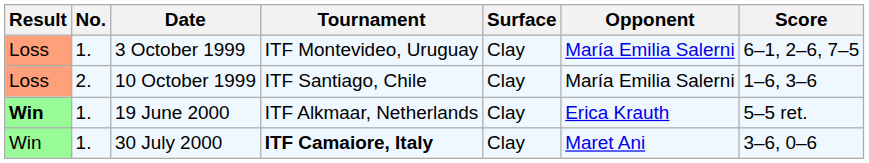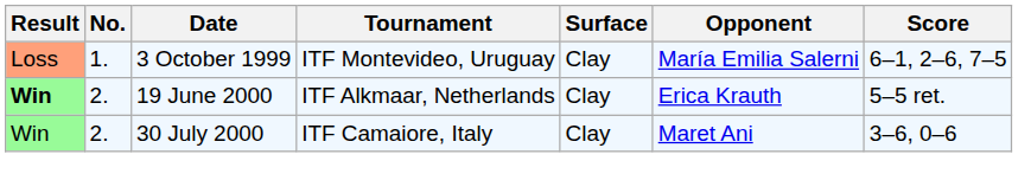 <table class="sortable wikitable" style="font-size:97%;">
 <tr>
 <th>Result</th>
 <th>No.</th>
 <th>Date</th>
 <th>Tournament</th>
 <th>Surface</th>
 <th>Opponent</th>
 <th>Score</th>
 </tr>
 <tr style="background:#f0f8ff;">
 <td style="background:#ffa07a;">Loss</td>
 <td>1.</td>
 <td>3 October 1999</td>
 <td>ITF Montevideo, Uruguay</td>
 <td>Clay</td>
 <td> <a href='#'>María Emilia Salerni</a></td>
 <td>6–1, 2–6, 7–5</td>
 </tr>
 <tr style="background:#f0f8ff;">
-<td style="background:#ffa07a;">Loss</td>
+<td style="background:#98fb98;"><strong>Win</strong></td>
 <td>2.</td>
-<td>10 October 1999</td>
-<td>ITF Santiago, Chile</td>
-<td>Clay</td>
-<td> María Emilia Salerni</td>
-<td>1–6, 3–6</td>
-</tr>
-<tr style="background:#f0f8ff;">
-<td style="background:#98fb98;"><strong>Win</strong></td>
-<td>1.</td>
 <td>19 June 2000</td>
 <td>ITF Alkmaar, Netherlands</td>
 <td>Clay</td>
 <td> <a href='#'>Erica Krauth</a></td>
 <td>5–5 ret.</td>
 </tr>
 <tr style="background:#f0f8ff;">
 <td style="background:#98fb98;">Win</td>
-<td>1.</td>
+<td>2.</td>
 <td>30 July 2000</td>
-<td><strong>ITF Camaiore, Italy</strong></td>
+<td>ITF Camaiore, Italy</td>
 <td>Clay</td>
 <td> <a href='#'>Maret Ani</a></td>
 <td>3–6, 0–6</td>
 </tr>
 </table>
